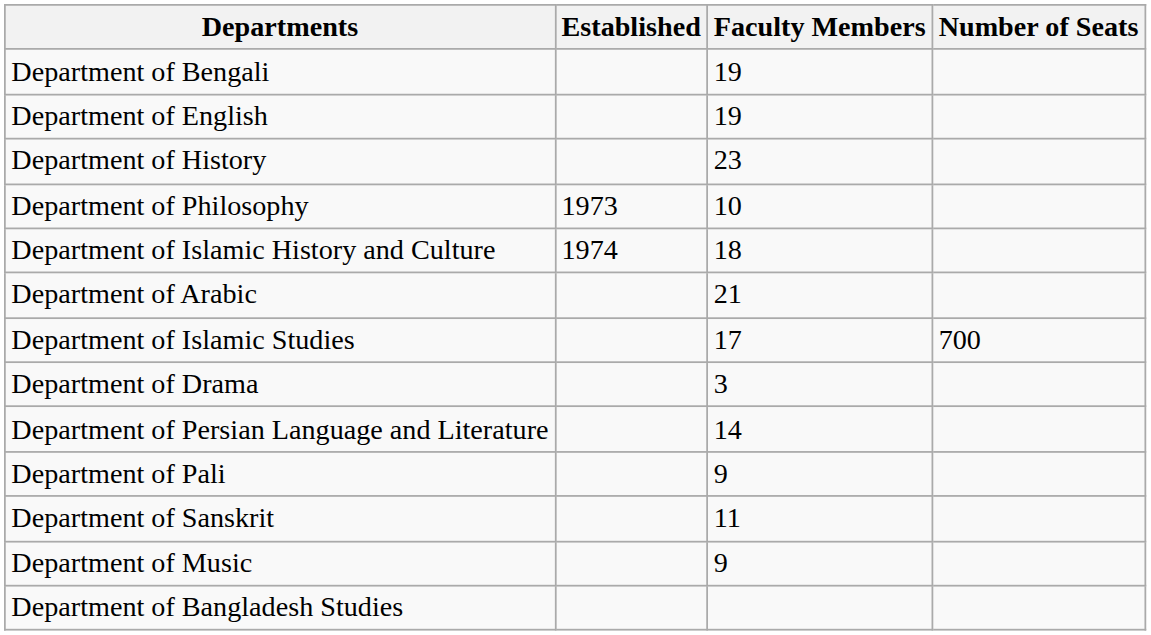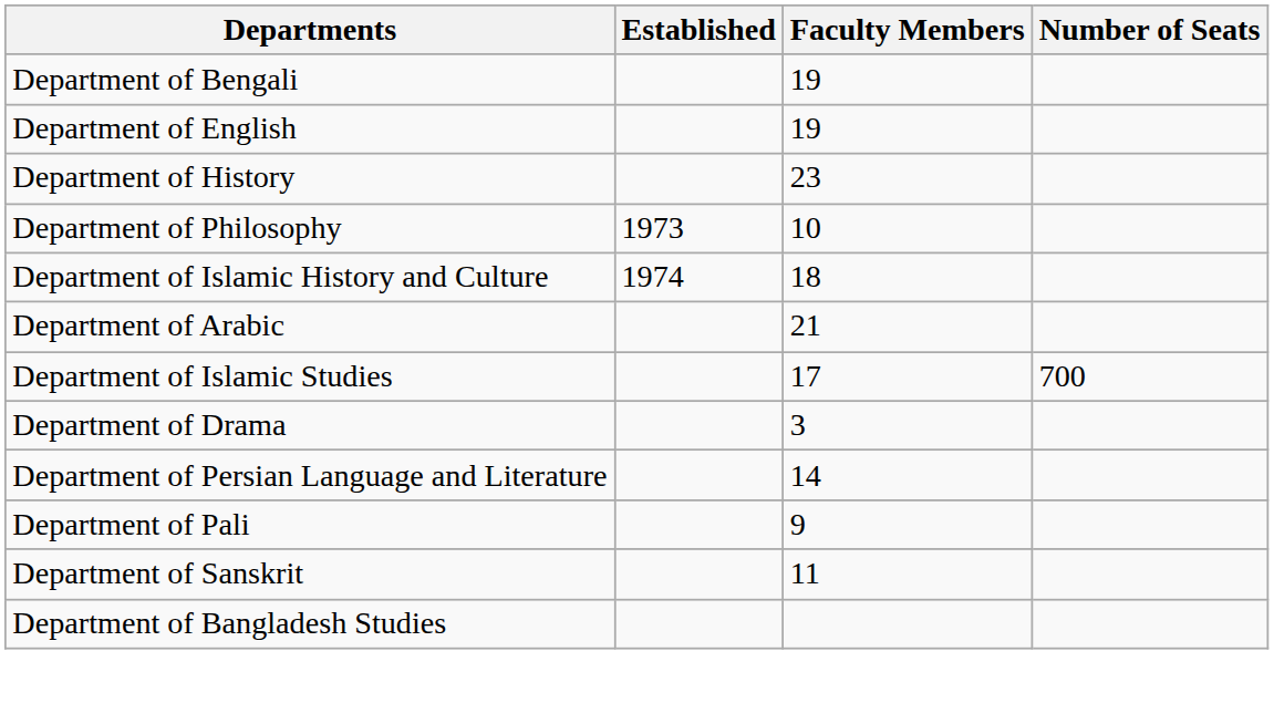 <table class="wikitable sortable">
 <tr>
 <th>Departments</th>
 <th>Established</th>
 <th>Faculty Members</th>
 <th>Number of Seats</th>
 </tr>
 <tr>
 <td>Department of Bengali</td>
 <td></td>
 <td>19</td>
 <td></td>
 </tr>
 <tr>
 <td>Department of English</td>
 <td></td>
 <td>19</td>
 <td></td>
 </tr>
 <tr>
 <td>Department of History</td>
 <td></td>
 <td>23</td>
 <td></td>
 </tr>
 <tr>
 <td>Department of Philosophy</td>
 <td>1973</td>
 <td>10</td>
 <td></td>
 </tr>
 <tr>
 <td>Department of Islamic History and Culture</td>
 <td>1974</td>
 <td>18</td>
 <td></td>
 </tr>
 <tr>
 <td>Department of Arabic</td>
 <td></td>
 <td>21</td>
 <td></td>
 </tr>
 <tr>
 <td>Department of Islamic Studies</td>
 <td></td>
 <td>17</td>
 <td>700</td>
 </tr>
 <tr>
 <td>Department of Drama</td>
 <td></td>
 <td>3</td>
 <td></td>
 </tr>
 <tr>
 <td>Department of Persian Language and Literature</td>
 <td></td>
 <td>14</td>
 <td></td>
 </tr>
 <tr>
 <td>Department of Pali</td>
 <td></td>
 <td>9</td>
 <td></td>
 </tr>
 <tr>
 <td>Department of Sanskrit</td>
 <td></td>
 <td>11</td>
 <td></td>
 </tr>
 <tr>
-<td>Department of Music</td>
-<td></td>
-<td>9</td>
-<td></td>
-</tr>
-<tr>
 <td>Department of Bangladesh Studies</td>
 <td></td>
 <td></td>
 <td></td>
 </tr>
 </table>
